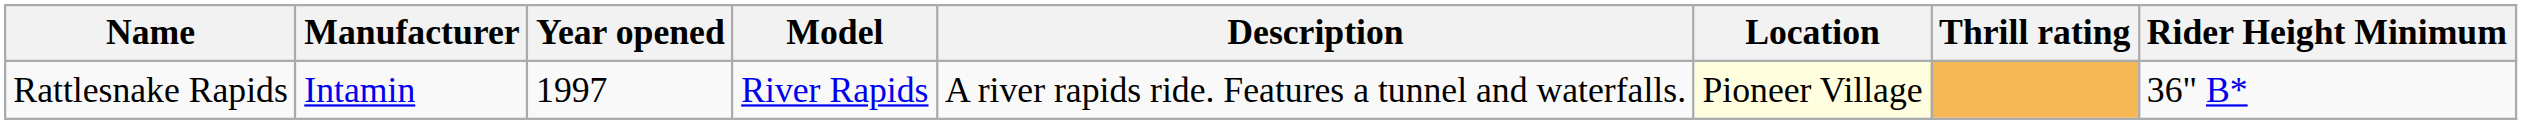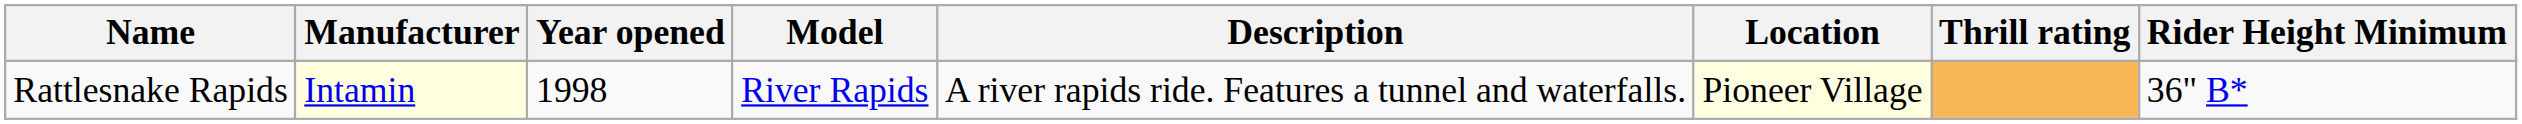 <table class="wikitable">
 <tr>
 <th>Name</th>
 <th>Manufacturer</th>
 <th>Year opened</th>
 <th>Model</th>
 <th>Description</th>
 <th>Location</th>
 <th>Thrill rating</th>
 <th>Rider Height Minimum</th>
 </tr>
 <tr>
 <td>Rattlesnake Rapids</td>
-<td><a href='#'>Intamin</a></td>
-<td>1997</td>
+<td style="background: lightyellow;"><a href='#'>Intamin</a></td>
+<td>1998</td>
 <td><a href='#'>River Rapids</a></td>
 <td>A river rapids ride. Features a tunnel and waterfalls.</td>
 <td style="background: lightyellow;">Pioneer Village</td>
 <td align="center" bgcolor="#F7B754"><strong></strong></td>
 <td>36" <a href='#'>B*</a></td>
 </tr>
 </table>
